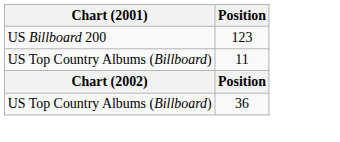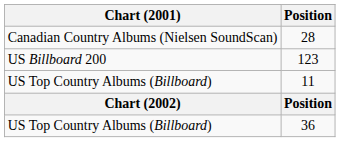 <table class="wikitable">
 <tr>
 <th>Chart (2001)</th>
 <th>Position</th>
+</tr>
+<tr>
+<td>Canadian Country Albums (Nielsen SoundScan)</td>
+<td align="center">28</td>
 </tr>
 <tr>
 <td>US <em>Billboard</em> 200</td>
 <td style="text-align:center;">123</td>
 </tr>
 <tr>
 <td>US Top Country Albums (<em>Billboard</em>)</td>
 <td style="text-align:center;">11</td>
 </tr>
 <tr>
 <th>Chart (2002)</th>
 <th>Position</th>
 </tr>
 <tr>
 <td>US Top Country Albums (<em>Billboard</em>)</td>
 <td style="text-align:center;">36</td>
 </tr>
 </table>
